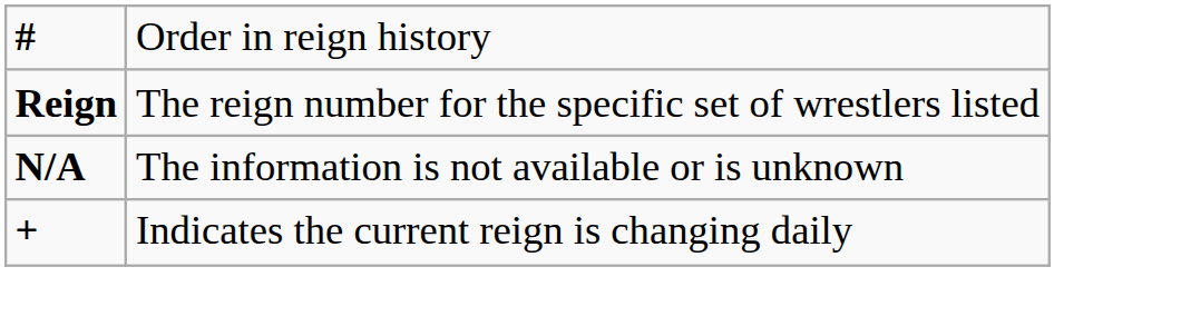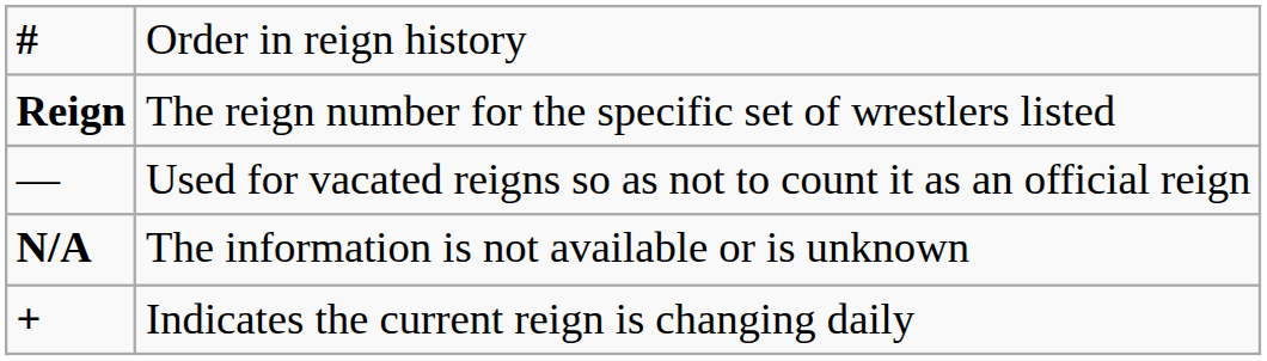 <table class="wikitable">
 <tr>
 <td><strong>#</strong></td>
 <td>Order in reign history</td>
 </tr>
 <tr>
 <td><strong>Reign</strong></td>
 <td>The reign number for the specific set of wrestlers listed</td>
 </tr>
 <tr>
+<td>—</td>
+<td>Used for vacated reigns so as not to count it as an official reign</td>
+</tr>
+<tr>
 <td><strong>N/A</strong></td>
 <td>The information is not available or is unknown</td>
 </tr>
 <tr>
 <td><strong>+</strong></td>
 <td>Indicates the current reign is changing daily</td>
 </tr>
 </table>
